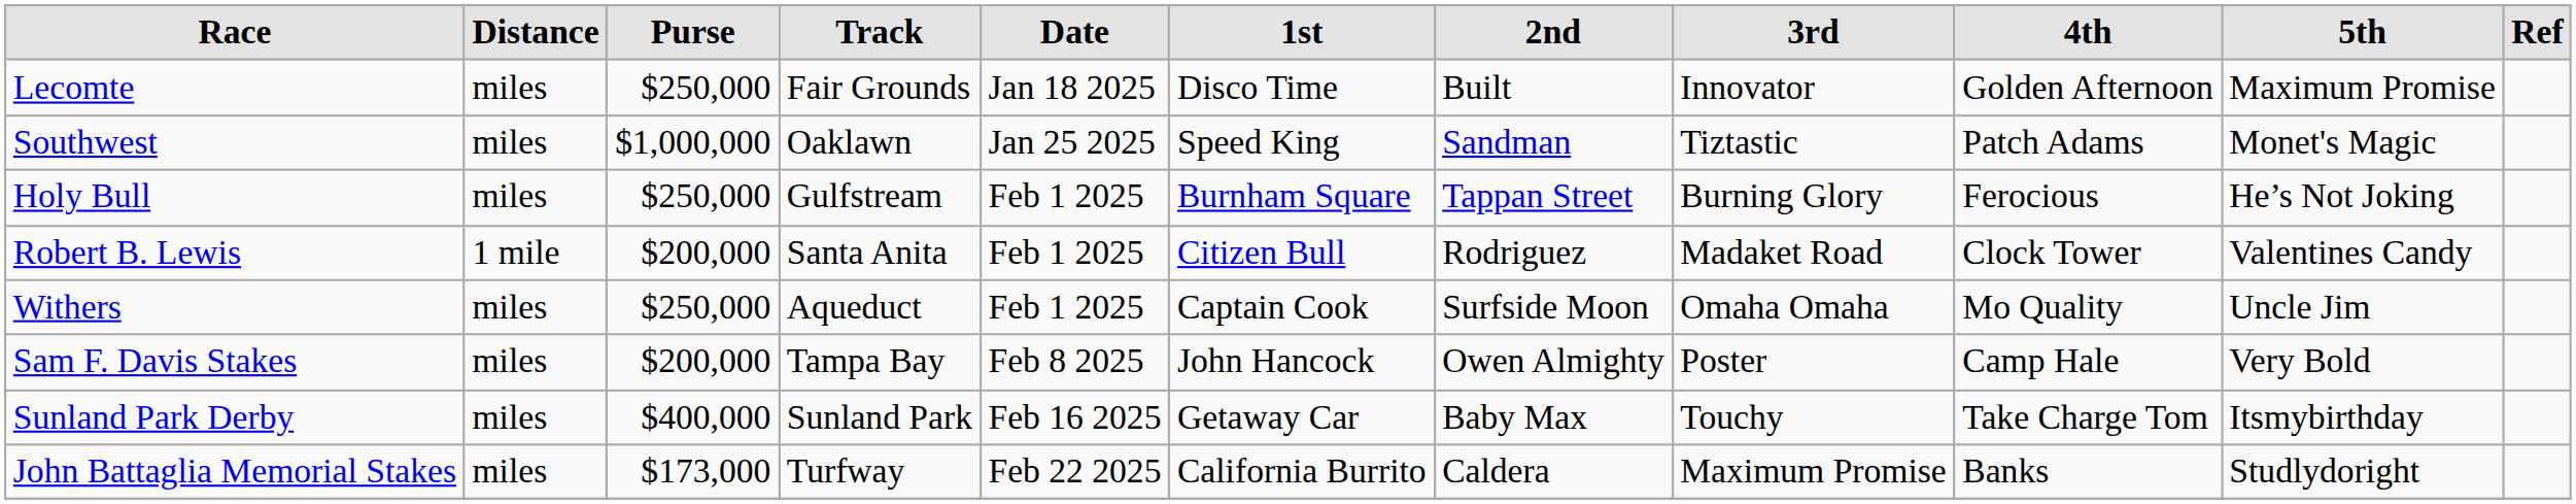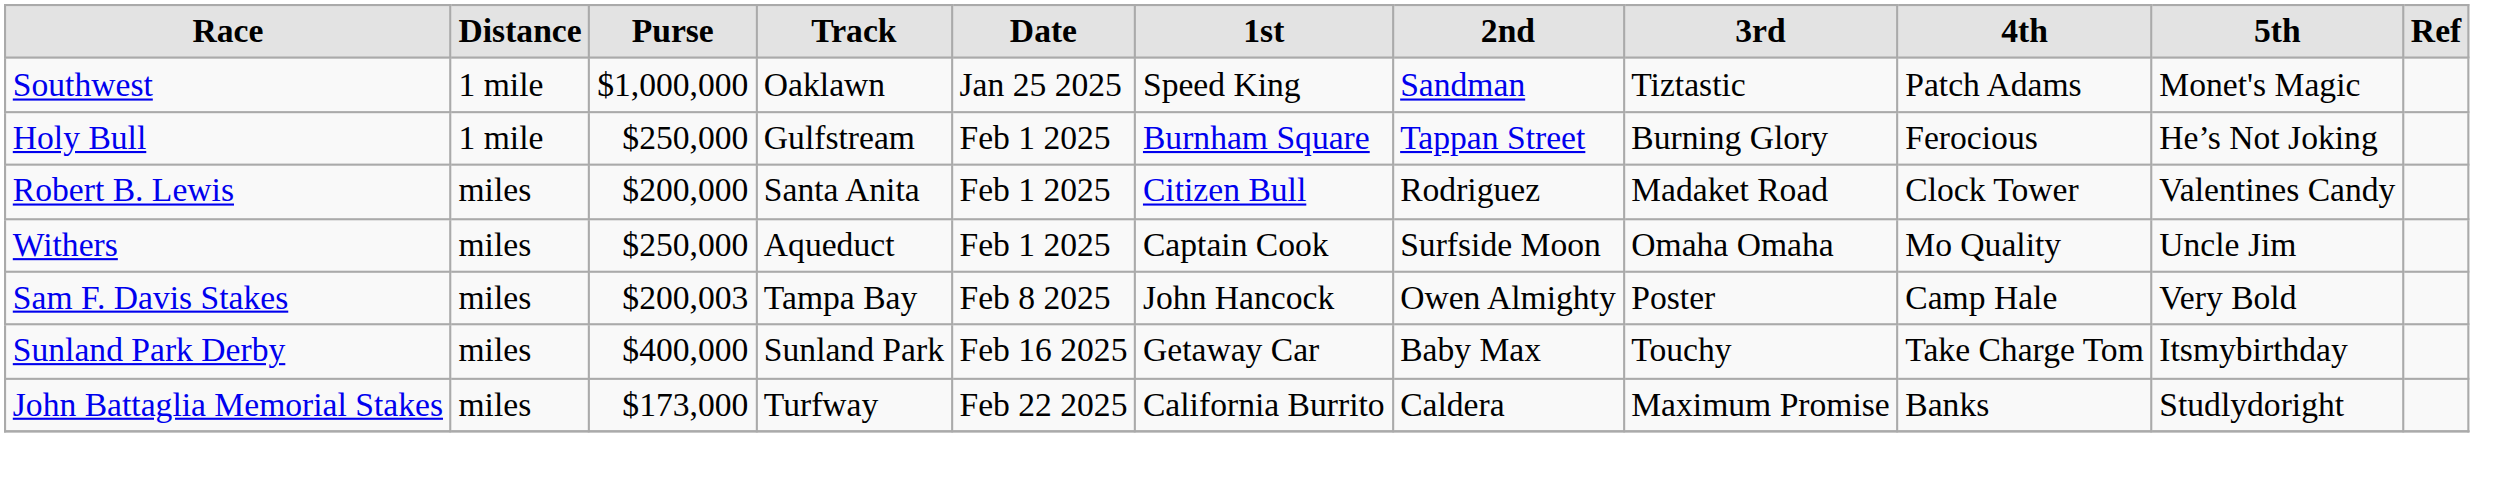 <table class="wikitable">
 <tr>
 <th style="background: #e3e3e3;">Race</th>
 <th style="background: #e3e3e3;">Distance</th>
 <th style="background: #e3e3e3;">Purse</th>
 <th style="background: #e3e3e3;">Track</th>
 <th style="background: #e3e3e3;">Date</th>
 <th style="background: #e3e3e3;">1st</th>
 <th style="background: #e3e3e3;">2nd</th>
 <th style="background: #e3e3e3;">3rd</th>
 <th style="background: #e3e3e3;">4th</th>
 <th style="background: #e3e3e3;">5th</th>
 <th style="background: #e3e3e3;">Ref</th>
 </tr>
 <tr>
-<td><a href='#'>Lecomte</a></td>
-<td> miles</td>
-<td align=right>$250,000</td>
-<td>Fair Grounds</td>
-<td>Jan 18 2025</td>
-<td>Disco Time</td>
-<td>Built</td>
-<td>Innovator</td>
-<td>Golden Afternoon</td>
-<td>Maximum Promise</td>
-<td></td>
-</tr>
-<tr>
 <td><a href='#'>Southwest</a></td>
-<td> miles</td>
+<td>1 mile</td>
 <td align=right>$1,000,000</td>
 <td>Oaklawn</td>
 <td>Jan 25 2025</td>
 <td>Speed King</td>
 <td><a href='#'>Sandman</a></td>
 <td>Tiztastic</td>
 <td>Patch Adams</td>
 <td>Monet's Magic</td>
 <td></td>
 </tr>
 <tr>
 <td><a href='#'>Holy Bull</a></td>
-<td> miles</td>
+<td>1 mile</td>
 <td align=right>$250,000</td>
 <td>Gulfstream</td>
 <td>Feb 1 2025</td>
 <td><a href='#'>Burnham Square</a></td>
 <td><a href='#'>Tappan Street</a></td>
 <td>Burning Glory</td>
 <td>Ferocious</td>
 <td>He’s Not Joking</td>
 <td></td>
 </tr>
 <tr>
 <td><a href='#'>Robert B. Lewis</a></td>
-<td>1 mile</td>
+<td> miles</td>
 <td align=right>$200,000</td>
 <td>Santa Anita</td>
 <td>Feb 1 2025</td>
 <td><a href='#'>Citizen Bull</a></td>
 <td>Rodriguez</td>
 <td>Madaket Road</td>
 <td>Clock Tower</td>
 <td>Valentines Candy</td>
 <td></td>
 </tr>
 <tr>
 <td><a href='#'>Withers</a></td>
 <td> miles</td>
 <td align=right>$250,000</td>
 <td>Aqueduct</td>
 <td>Feb 1 2025</td>
 <td>Captain Cook</td>
 <td>Surfside Moon</td>
 <td>Omaha Omaha</td>
 <td>Mo Quality</td>
 <td>Uncle Jim</td>
 <td></td>
 </tr>
 <tr>
 <td><a href='#'>Sam F. Davis Stakes</a></td>
 <td> miles</td>
-<td align=right>$200,000</td>
+<td align=right>$200,003</td>
 <td>Tampa Bay</td>
 <td>Feb 8 2025</td>
 <td>John Hancock</td>
 <td>Owen Almighty</td>
 <td>Poster</td>
 <td>Camp Hale</td>
 <td>Very Bold</td>
 <td></td>
 </tr>
 <tr>
 <td><a href='#'>Sunland Park Derby</a></td>
 <td> miles</td>
 <td align=right>$400,000</td>
 <td>Sunland Park</td>
 <td>Feb 16 2025</td>
 <td>Getaway Car</td>
 <td>Baby Max</td>
 <td>Touchy</td>
 <td>Take Charge Tom</td>
 <td>Itsmybirthday</td>
 <td></td>
 </tr>
 <tr>
 <td><a href='#'>John Battaglia Memorial Stakes</a></td>
 <td> miles</td>
 <td align=right>$173,000</td>
 <td>Turfway</td>
 <td>Feb 22 2025</td>
 <td>California Burrito</td>
 <td>Caldera</td>
 <td>Maximum Promise</td>
 <td>Banks</td>
 <td>Studlydoright</td>
 <td></td>
 </tr>
 <tr>
 </tr>
 </table>
